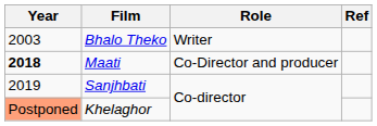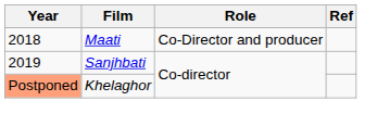 <table class="wikitable">
 <tr>
 <th>Year</th>
 <th>Film</th>
 <th>Role</th>
 <th>Ref</th>
 </tr>
 <tr>
-<td>2003</td>
-<td><em><a href='#'>Bhalo Theko</a></em></td>
-<td>Writer</td>
-<td></td>
-</tr>
-<tr>
-<td><strong>2018</strong></td>
+<td>2018</td>
 <td><em><a href='#'>Maati</a></em></td>
 <td>Co-Director and producer</td>
 <td></td>
 </tr>
 <tr>
 <td>2019</td>
 <td><em><a href='#'>Sanjhbati</a></em></td>
 <td Rowspan=2>Co-director</td>
 <td></td>
 </tr>
 <tr>
 <td style="background: lightsalmon;">Postponed</td>
 <td><em>Khelaghor</em></td>
 <td></td>
 </tr>
 </table>
